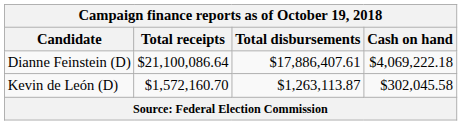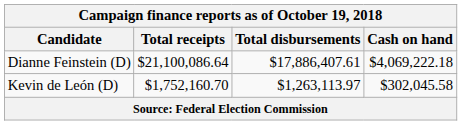 <table class="wikitable sortable">
 <tr>
 <th colspan=4>Campaign finance reports as of October 19, 2018</th>
 </tr>
 <tr style="text-align:center;">
 <th>Candidate</th>
 <th>Total receipts</th>
 <th>Total disbursements</th>
 <th>Cash on hand</th>
 </tr>
 <tr>
 <td>Dianne Feinstein (D)</td>
 <td style="text-align:right;">$21,100,086.64</td>
 <td style="text-align:right;">$17,886,407.61</td>
 <td style="text-align:right;">$4,069,222.18</td>
 </tr>
 <tr>
 <td>Kevin de León (D)</td>
-<td style="text-align:right;">$1,572,160.70</td>
-<td style="text-align:right;">$1,263,113.87</td>
+<td style="text-align:right;">$1,752,160.70</td>
+<td style="text-align:right;">$1,263,113.97</td>
 <td style="text-align:right;">$302,045.58</td>
 </tr>
 <tr>
 <th colspan="4"><small>Source: Federal Election Commission</small></th>
 </tr>
 </table>
